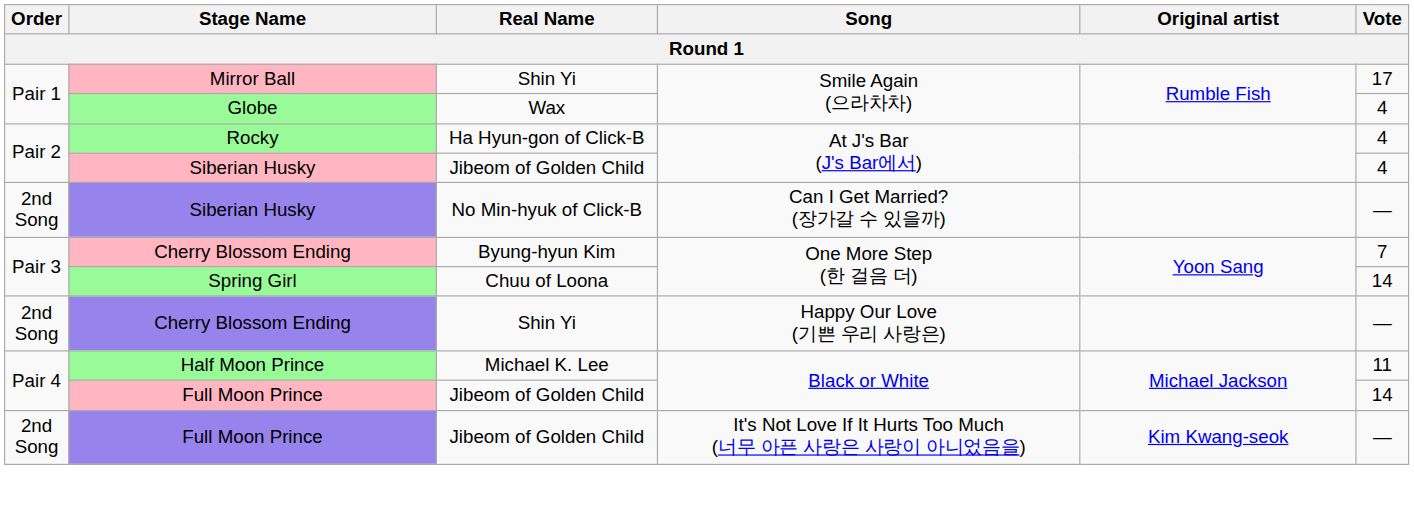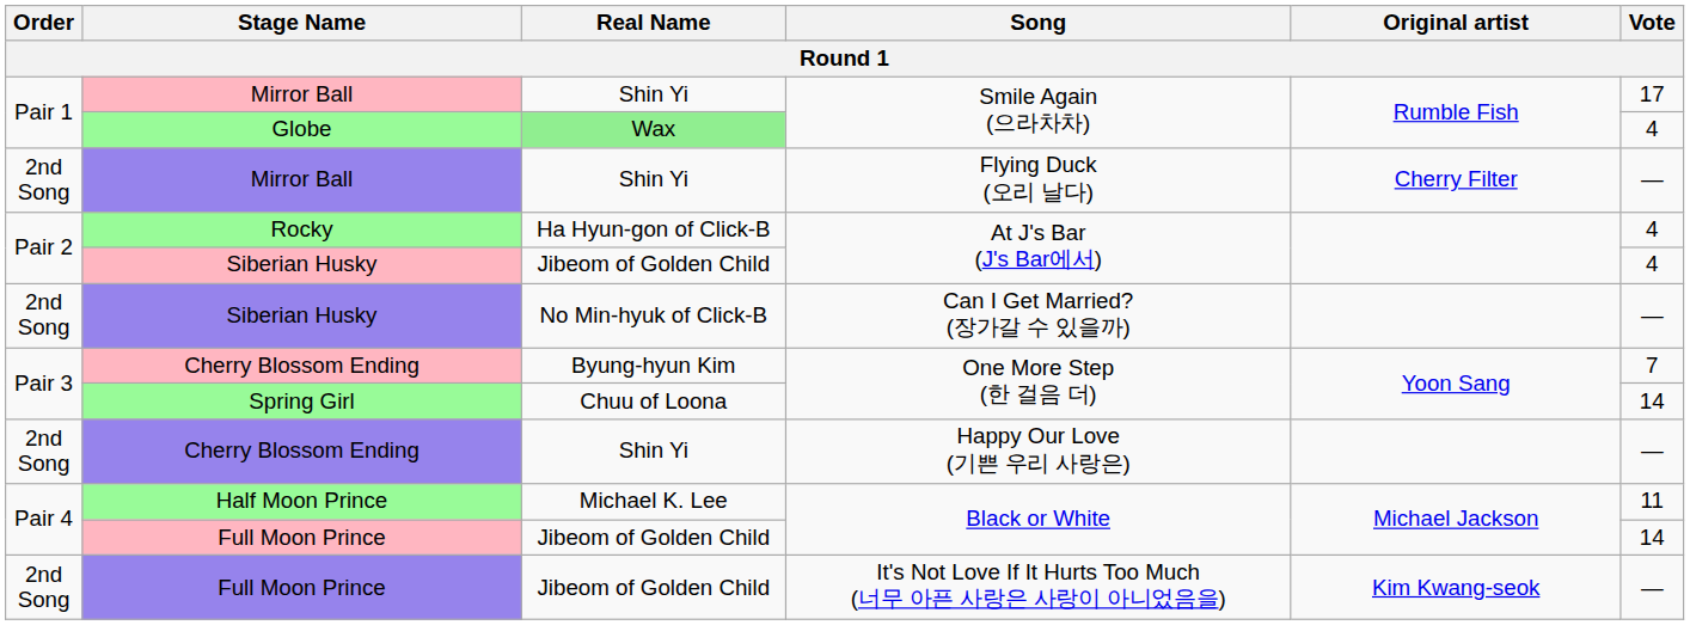 <table class="wikitable" style="text-align:center; width:95%;">
 <tr>
 <th style="width:1%;">Order</th>
 <th style="width:20%;">Stage Name</th>
 <th style="width:12%;">Real Name</th>
 <th style="width:23%;">Song</th>
 <th style="width:15%;">Original artist</th>
 <th style="width:1%;">Vote</th>
 </tr>
 <tr>
 <th colspan=6>Round 1</th>
 </tr>
 <tr>
 <td rowspan=2>Pair 1</td>
 <td bgcolor="lightpink">Mirror Ball</td>
 <td>Shin Yi</td>
 <td rowspan=2>Smile Again<br>(으라차차)</td>
 <td rowspan=2><a href='#'>Rumble Fish</a></td>
 <td>17</td>
 </tr>
 <tr>
 <td bgcolor="palegreen">Globe</td>
-<td>Wax</td>
+<td style="background: lightgreen;">Wax</td>
 <td>4</td>
+</tr>
+<tr>
+<td>2nd Song</td>
+<td bgcolor="#9683EC">Mirror Ball</td>
+<td>Shin Yi</td>
+<td>Flying Duck<br>(오리 날다)</td>
+<td><a href='#'>Cherry Filter</a></td>
+<td>—</td>
 </tr>
 <tr>
 <td rowspan=2>Pair 2</td>
 <td bgcolor="palegreen">Rocky</td>
 <td>Ha Hyun-gon of Click-B</td>
 <td rowspan=2>At J's Bar<br>(<a href='#'>J's Bar에서</a>)</td>
 <td rowspan=2></td>
 <td>4</td>
 </tr>
 <tr>
 <td bgcolor="lightpink">Siberian Husky</td>
 <td>Jibeom of Golden Child</td>
 <td>4</td>
 </tr>
 <tr>
 <td>2nd Song</td>
 <td bgcolor="#9683EC">Siberian Husky</td>
 <td>No Min-hyuk of Click-B</td>
 <td>Can I Get Married?<br>(장가갈 수 있을까)</td>
 <td></td>
 <td>—</td>
 </tr>
 <tr>
 <td rowspan=2>Pair 3</td>
 <td bgcolor="lightpink">Cherry Blossom Ending</td>
 <td>Byung-hyun Kim</td>
 <td rowspan=2>One More Step<br>(한 걸음 더)</td>
 <td rowspan=2><a href='#'>Yoon Sang</a></td>
 <td>7</td>
 </tr>
 <tr>
 <td bgcolor="palegreen">Spring Girl</td>
 <td>Chuu of Loona</td>
 <td>14</td>
 </tr>
 <tr>
 <td>2nd Song</td>
 <td bgcolor="#9683EC">Cherry Blossom Ending</td>
 <td>Shin Yi</td>
 <td>Happy Our Love<br>(기쁜 우리 사랑은)</td>
 <td></td>
 <td>—</td>
 </tr>
 <tr>
 <td rowspan=2>Pair 4</td>
 <td bgcolor="palegreen">Half Moon Prince</td>
 <td>Michael K. Lee</td>
 <td rowspan=2><a href='#'>Black or White</a></td>
 <td rowspan=2><a href='#'>Michael Jackson</a></td>
 <td>11</td>
 </tr>
 <tr>
 <td bgcolor="lightpink">Full Moon Prince</td>
 <td>Jibeom of Golden Child</td>
 <td>14</td>
 </tr>
 <tr>
 <td>2nd Song</td>
 <td bgcolor="#9683EC">Full Moon Prince</td>
 <td>Jibeom of Golden Child</td>
 <td>It's Not Love If It Hurts Too Much<br>(<a href='#'>너무 아픈 사랑은 사랑이 아니었음을</a>)</td>
 <td><a href='#'>Kim Kwang-seok</a></td>
 <td>—</td>
 </tr>
 </table>
